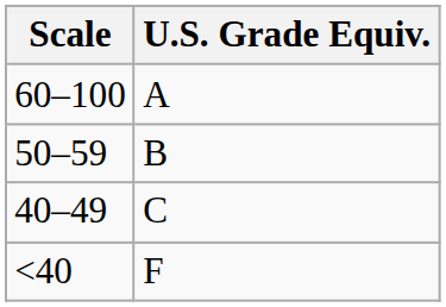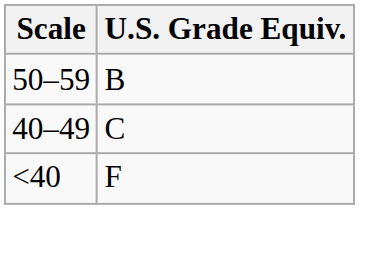 <table class="wikitable">
 <tr>
 <th>Scale</th>
 <th>U.S. Grade Equiv.</th>
-</tr>
-<tr>
-<td>60–100</td>
-<td>A</td>
 </tr>
 <tr>
 <td>50–59</td>
 <td>B</td>
 </tr>
 <tr>
 <td>40–49</td>
 <td>C</td>
 </tr>
 <tr>
 <td><40</td>
 <td>F</td>
 </tr>
 </table>
